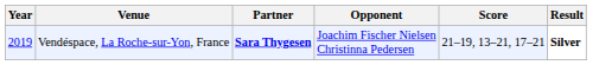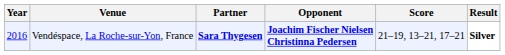 <table class="sortable wikitable" style="font-size: 90%;">
 <tr>
 <th>Year</th>
 <th>Venue</th>
 <th>Partner</th>
 <th>Opponent</th>
 <th>Score</th>
 <th>Result</th>
 </tr>
 <tr style="background:#ECF2FF">
-<td align="center"><a href='#'>2019</a></td>
+<td align="center"><a href='#'>2016</a></td>
 <td align="left">Vendéspace, <a href='#'>La Roche-sur-Yon</a>, France</td>
 <td align="left"><strong> <a href='#'>Sara Thygesen</a></strong></td>
-<td align="left"> <a href='#'>Joachim Fischer Nielsen</a><br> <a href='#'>Christinna Pedersen</a></td>
+<td align="left"><strong> <a href='#'>Joachim Fischer Nielsen</a><br> <a href='#'>Christinna Pedersen</a></strong></td>
 <td align="left">21–19, 13–21, 17–21</td>
 <td style="text-align:left; background:white"> <strong>Silver</strong></td>
 </tr>
 </table>
